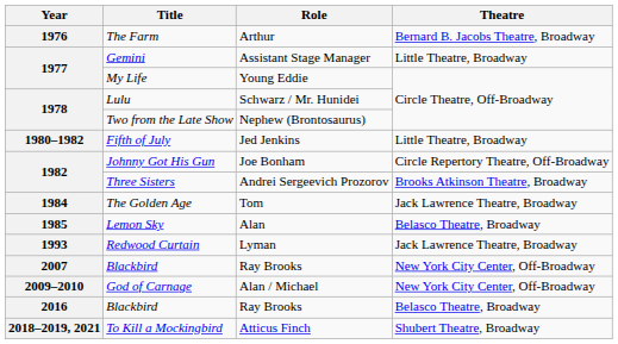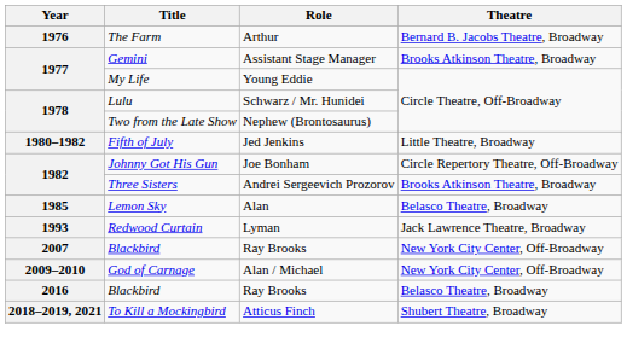 <table class="wikitable sortable">
 <tr>
 <th>Year</th>
 <th>Title</th>
 <th>Role</th>
 <th class="unsortable">Theatre</th>
 </tr>
 <tr>
 <th>1976</th>
 <td><em>The Farm</em></td>
 <td>Arthur</td>
 <td><a href='#'>Bernard B. Jacobs Theatre</a>, Broadway</td>
 </tr>
 <tr>
 <th rowspan=2>1977</th>
 <td><em><a href='#'>Gemini</a></em></td>
 <td>Assistant Stage Manager</td>
-<td>Little Theatre, Broadway</td>
+<td><a href='#'>Brooks Atkinson Theatre</a>, Broadway</td>
 </tr>
 <tr>
 <td><em>My Life</em></td>
 <td>Young Eddie</td>
 <td rowspan=4>Circle Theatre, Off-Broadway</td>
 </tr>
 <tr>
 <th rowspan=3>1978</th>
 <td><em>Lulu</em></td>
 <td>Schwarz / Mr. Hunidei</td>
 </tr>
 <tr>
 <td><em>Two from the Late Show</em></td>
 <td>Nephew (Brontosaurus)</td>
 </tr>
 <tr>
 <td rowspan=2><em><a href='#'>Fifth of July</a></em></td>
 <td rowspan=2>Jed Jenkins</td>
 </tr>
 <tr>
 <th>1980–1982</th>
 <td>Little Theatre, Broadway</td>
 </tr>
 <tr>
 <th rowspan=2>1982</th>
 <td><em><a href='#'>Johnny Got His Gun</a></em></td>
 <td>Joe Bonham</td>
 <td>Circle Repertory Theatre, Off-Broadway</td>
 </tr>
 <tr>
 <td><em><a href='#'>Three Sisters</a></em></td>
 <td>Andrei Sergeevich Prozorov</td>
 <td><a href='#'>Brooks Atkinson Theatre</a>, Broadway</td>
-</tr>
-<tr>
-<th>1984</th>
-<td><em>The Golden Age</em></td>
-<td>Tom</td>
-<td>Jack Lawrence Theatre, Broadway</td>
 </tr>
 <tr>
 <th>1985</th>
 <td><em><a href='#'>Lemon Sky</a></em></td>
 <td>Alan</td>
 <td><a href='#'>Belasco Theatre</a>, Broadway</td>
 </tr>
 <tr>
 <th>1993</th>
 <td><em><a href='#'>Redwood Curtain</a></em></td>
 <td>Lyman</td>
 <td>Jack Lawrence Theatre, Broadway</td>
 </tr>
 <tr>
 <th>2007</th>
 <td><em><a href='#'>Blackbird</a></em></td>
 <td>Ray Brooks</td>
 <td><a href='#'>New York City Center</a>, Off-Broadway</td>
 </tr>
 <tr>
 <th>2009–2010</th>
 <td><em><a href='#'>God of Carnage</a></em></td>
 <td>Alan / Michael</td>
 <td><a href='#'>New York City Center</a>, Off-Broadway</td>
 </tr>
 <tr>
 <th>2016</th>
 <td><em>Blackbird</em></td>
 <td>Ray Brooks</td>
 <td><a href='#'>Belasco Theatre</a>, Broadway</td>
 </tr>
 <tr>
 <th>2018–2019, 2021</th>
 <td><em><a href='#'>To Kill a Mockingbird</a></em></td>
 <td><a href='#'>Atticus Finch</a></td>
 <td><a href='#'>Shubert Theatre</a>, Broadway</td>
 </tr>
 </table>
